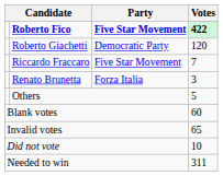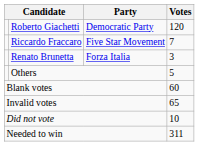 <table class="wikitable" style="font-size: align=left">
 <tr>
 <th colspan=2>Candidate</th>
 <th>Party</th>
 <th>Votes</th>
-</tr>
-<tr>
-<td bgcolor=></td>
-<td><strong><a href='#'>Roberto Fico</a></strong></td>
-<td><strong><a href='#'>Five Star Movement</a></strong></td>
-<td bgcolor=#CEF6D8><strong>422</strong></td>
 </tr>
 <tr>
 <td bgcolor=></td>
 <td><a href='#'>Roberto Giachetti</a></td>
 <td><a href='#'>Democratic Party</a></td>
 <td>120</td>
 </tr>
 <tr>
 <td bgcolor=></td>
 <td><a href='#'>Riccardo Fraccaro</a></td>
 <td><a href='#'>Five Star Movement</a></td>
 <td>7</td>
 </tr>
 <tr>
 <td bgcolor=></td>
 <td><a href='#'>Renato Brunetta</a></td>
 <td><a href='#'>Forza Italia</a></td>
 <td>3</td>
 </tr>
 <tr>
 <td bgcolor=></td>
 <td colspan=2>Others</td>
 <td>5</td>
 </tr>
 <tr>
 <td colspan=3>Blank votes</td>
 <td>60</td>
 </tr>
 <tr>
 <td colspan=3>Invalid votes</td>
 <td>65</td>
 </tr>
 <tr>
 <td colspan=3><em>Did not vote</em></td>
 <td>10</td>
 </tr>
 <tr>
 <td colspan=3>Needed to win</td>
 <td>311</td>
 </tr>
 </table>
